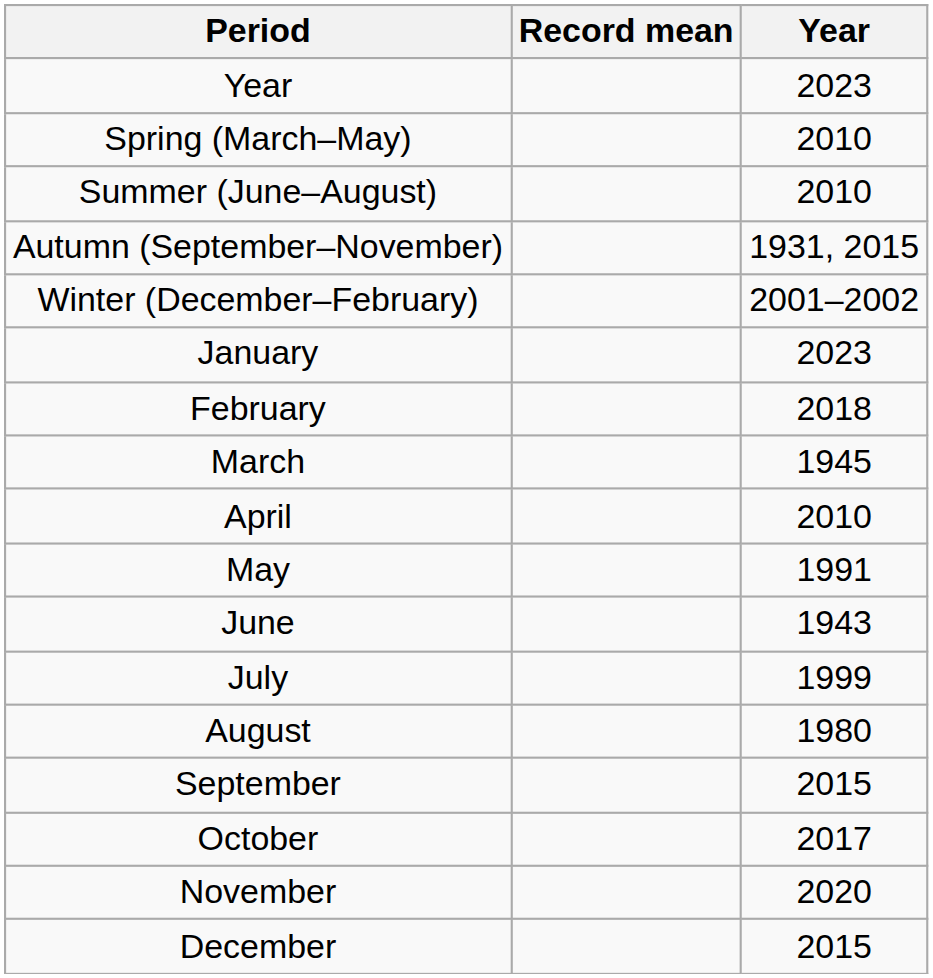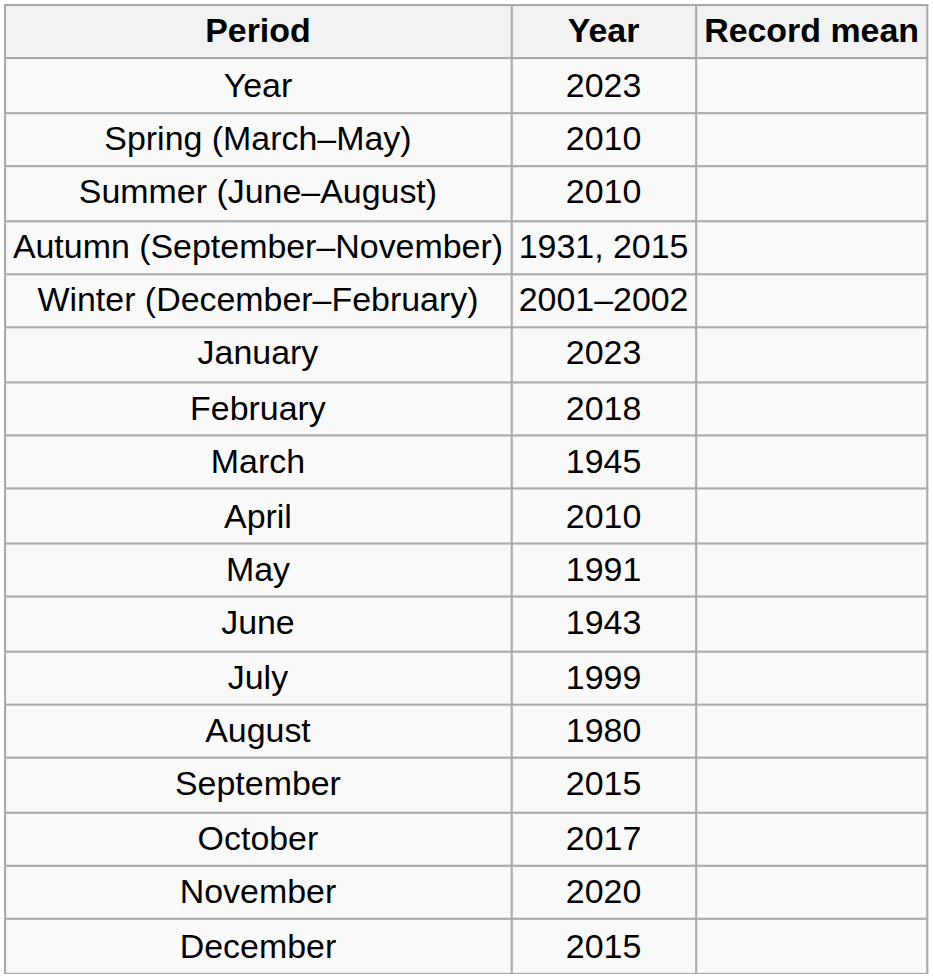 <table class="wikitable plainrowheaders" style="text-align:center;">
 <tr>
 <th>Period</th>
+<th>Year</th>
 <th>Record mean</th>
-<th>Year</th>
 </tr>
 <tr>
 <td>Year</td>
+<td>2023</td>
 <td></td>
-<td>2023</td>
 </tr>
 <tr>
 <td>Spring (March–May)</td>
+<td>2010</td>
 <td></td>
-<td>2010</td>
 </tr>
 <tr>
 <td>Summer (June–August)</td>
+<td>2010</td>
 <td></td>
-<td>2010</td>
 </tr>
 <tr>
 <td>Autumn (September–November)</td>
+<td>1931, 2015</td>
 <td></td>
-<td>1931, 2015</td>
 </tr>
 <tr>
 <td>Winter (December–February)</td>
+<td>2001–2002</td>
 <td></td>
-<td>2001–2002</td>
 </tr>
 <tr>
 <td>January</td>
+<td>2023</td>
 <td></td>
-<td>2023</td>
 </tr>
 <tr>
 <td>February</td>
+<td>2018</td>
 <td></td>
-<td>2018</td>
 </tr>
 <tr>
 <td>March</td>
+<td>1945</td>
 <td></td>
-<td>1945</td>
 </tr>
 <tr>
 <td>April</td>
+<td>2010</td>
 <td></td>
-<td>2010</td>
 </tr>
 <tr>
 <td>May</td>
+<td>1991</td>
 <td></td>
-<td>1991</td>
 </tr>
 <tr>
 <td>June</td>
+<td>1943</td>
 <td></td>
-<td>1943</td>
 </tr>
 <tr>
 <td>July</td>
+<td>1999</td>
 <td></td>
-<td>1999</td>
 </tr>
 <tr>
 <td>August</td>
+<td>1980</td>
 <td></td>
-<td>1980</td>
 </tr>
 <tr>
 <td>September</td>
+<td>2015</td>
 <td></td>
-<td>2015</td>
 </tr>
 <tr>
 <td>October</td>
+<td>2017</td>
 <td></td>
-<td>2017</td>
 </tr>
 <tr>
 <td>November</td>
+<td>2020</td>
 <td></td>
-<td>2020</td>
 </tr>
 <tr>
 <td>December</td>
+<td>2015</td>
 <td></td>
-<td>2015</td>
 </tr>
 </table>
